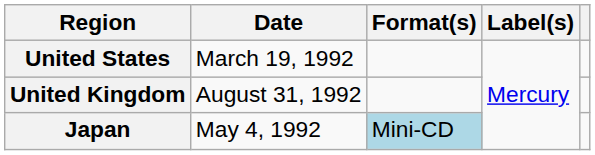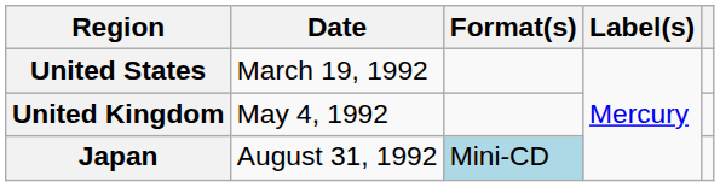 <table class="wikitable plainrowheaders">
 <tr>
 <th scope="col">Region</th>
 <th scope="col">Date</th>
 <th scope="col">Format(s)</th>
 <th scope="col">Label(s)</th>
 <th scope="col"></th>
 </tr>
 <tr>
 <th scope="row">United States</th>
 <td>March 19, 1992</td>
 <td></td>
 <td rowspan="3"><a href='#'>Mercury</a></td>
 <td></td>
 </tr>
 <tr>
 <th scope="row">United Kingdom</th>
-<td>August 31, 1992</td>
+<td>May 4, 1992</td>
 <td></td>
 <td></td>
 </tr>
 <tr>
 <th scope="row">Japan</th>
-<td>May 4, 1992</td>
+<td>August 31, 1992</td>
 <td style="background: lightblue;">Mini-CD</td>
 <td></td>
 </tr>
 </table>
